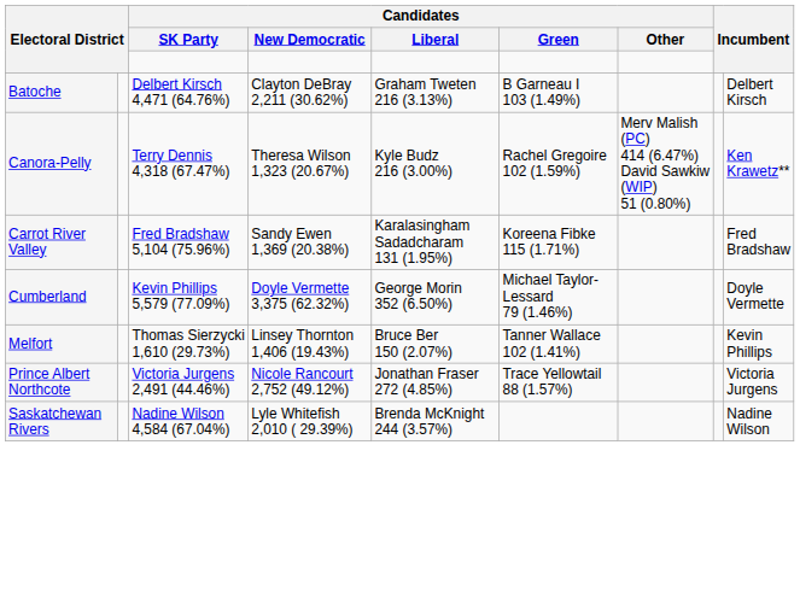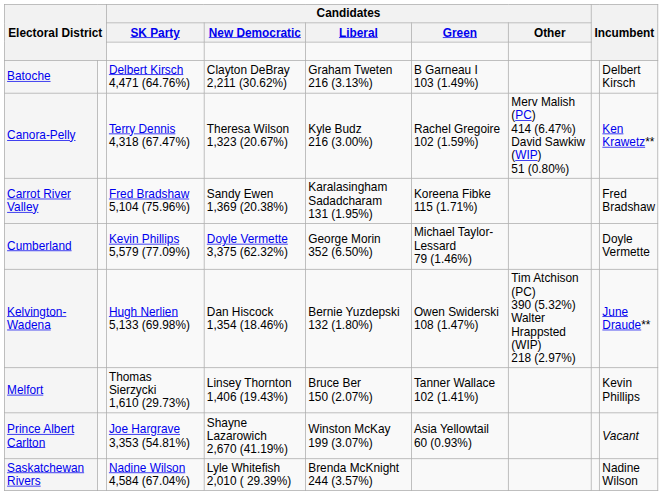 <table class="wikitable" style="width:100%;">
 <tr>
 <th style="width:16%;" rowspan="3" colspan="2">Electoral District</th>
 <th colspan=5>Candidates</th>
 <th style="width:14%;" rowspan="3" colspan="2">Incumbent</th>
 </tr>
 <tr>
 <th style="width:17.5%;"><a href='#'>SK Party</a></th>
 <th style="width:17.5%;"><a href='#'>New Democratic</a></th>
 <th style="width:17.5%;"><a href='#'>Liberal</a></th>
 <th style="width:17.5%;"><a href='#'>Green</a></th>
 <th style="width:17.5%;">Other</th>
 </tr>
 <tr>
 <td width=17.5% > </td>
 <td width=17.5% > </td>
 <td width=17.5% > </td>
 <td width=17.5% > </td>
 <td width=17.5% > </td>
 </tr>
 <tr>
 <td style="background:whitesmoke;"><a href='#'>Batoche</a></td>
 <td> </td>
 <td><a href='#'>Delbert Kirsch</a><br>4,471 (64.76%)</td>
 <td>Clayton DeBray<br>2,211 (30.62%)</td>
 <td>Graham Tweten<br>216 (3.13%)</td>
 <td>B Garneau I<br>103 (1.49%)</td>
 <td></td>
 <td> </td>
 <td>Delbert Kirsch</td>
 </tr>
 <tr>
 <td style="background:whitesmoke;"><a href='#'>Canora-Pelly</a></td>
 <td> </td>
 <td><a href='#'>Terry Dennis</a><br>4,318 (67.47%)</td>
 <td>Theresa Wilson<br>1,323 (20.67%)</td>
 <td>Kyle Budz<br>216 (3.00%)</td>
 <td>Rachel Gregoire<br>102 (1.59%)</td>
 <td>Merv Malish (<a href='#'>PC</a>)<br>414 (6.47%)<br>David Sawkiw (<a href='#'>WIP</a>)<br>51 (0.80%)</td>
 <td> </td>
 <td><a href='#'>Ken Krawetz</a>**</td>
 </tr>
 <tr>
 <td style="background:whitesmoke;"><a href='#'>Carrot River Valley</a></td>
 <td> </td>
 <td><a href='#'>Fred Bradshaw</a><br>5,104 (75.96%)</td>
 <td>Sandy Ewen<br>1,369 (20.38%)</td>
 <td>Karalasingham Sadadcharam<br>131 (1.95%)</td>
 <td>Koreena Fibke<br>115 (1.71%)</td>
 <td></td>
 <td> </td>
 <td>Fred Bradshaw</td>
 </tr>
 <tr>
 <td style="background:whitesmoke;"><a href='#'>Cumberland</a></td>
 <td> </td>
 <td><a href='#'>Kevin Phillips</a><br>5,579 (77.09%)</td>
 <td><a href='#'>Doyle Vermette</a><br>3,375 (62.32%)</td>
 <td>George Morin<br>352 (6.50%)</td>
 <td>Michael Taylor-Lessard<br>79 (1.46%)</td>
 <td></td>
 <td> </td>
 <td>Doyle Vermette</td>
 </tr>
 <tr>
+<td style="background:whitesmoke;"><a href='#'>Kelvington-Wadena</a></td>
+<td> </td>
+<td><a href='#'>Hugh Nerlien</a><br>5,133 (69.98%)</td>
+<td>Dan Hiscock<br>1,354 (18.46%)</td>
+<td>Bernie Yuzdepski<br>132 (1.80%)</td>
+<td>Owen Swiderski<br>108 (1.47%)</td>
+<td>Tim Atchison (PC)<br>390 (5.32%)<br>Walter Hrappsted (WIP)<br>218 (2.97%)</td>
+<td> </td>
+<td><a href='#'>June Draude</a>**</td>
+</tr>
+<tr>
 <td style="background:whitesmoke;"><a href='#'>Melfort</a></td>
 <td> </td>
 <td>Thomas Sierzycki<br>1,610 (29.73%)</td>
 <td>Linsey Thornton<br>1,406 (19.43%)</td>
 <td>Bruce Ber<br>150 (2.07%)</td>
 <td>Tanner Wallace<br>102 (1.41%)</td>
 <td></td>
 <td> </td>
 <td>Kevin Phillips</td>
 </tr>
 <tr>
-<td style="background:whitesmoke;"><a href='#'>Prince Albert Northcote</a></td>
+<td style="background:whitesmoke;"><a href='#'>Prince Albert Carlton</a></td>
 <td> </td>
-<td><a href='#'>Victoria Jurgens</a><br>2,491 (44.46%)</td>
-<td><a href='#'>Nicole Rancourt</a><br>2,752 (49.12%)</td>
-<td>Jonathan Fraser<br>272 (4.85%)</td>
-<td>Trace Yellowtail<br>88 (1.57%)</td>
+<td><a href='#'>Joe Hargrave</a><br>3,353 (54.81%)</td>
+<td>Shayne Lazarowich<br>2,670 (41.19%)</td>
+<td>Winston McKay<br>199 (3.07%)</td>
+<td>Asia Yellowtail<br>60 (0.93%)</td>
 <td></td>
 <td> </td>
-<td>Victoria Jurgens</td>
+<td><em>Vacant</em></td>
 </tr>
 <tr>
 <td style="background:whitesmoke;"><a href='#'>Saskatchewan Rivers</a></td>
 <td> </td>
 <td><a href='#'>Nadine Wilson</a><br>4,584 (67.04%)</td>
 <td>Lyle Whitefish<br>2,010 ( 29.39%)</td>
 <td>Brenda McKnight<br>244 (3.57%)</td>
 <td></td>
 <td></td>
 <td> </td>
 <td>Nadine Wilson</td>
 </tr>
 </table>
